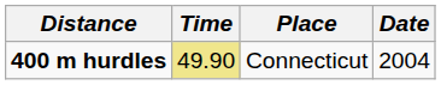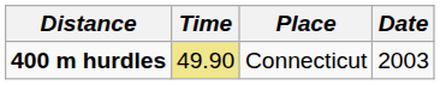 <table class="wikitable">
 <tr>
 <th><em>Distance</em></th>
 <th><em>Time</em></th>
 <th><em>Place</em></th>
 <th><em>Date</em></th>
 </tr>
 <tr>
 <td><strong>400 m hurdles</strong></td>
 <td style="background: khaki;">49.90</td>
 <td>Connecticut</td>
-<td>2004</td>
+<td>2003</td>
 </tr>
 </table>
